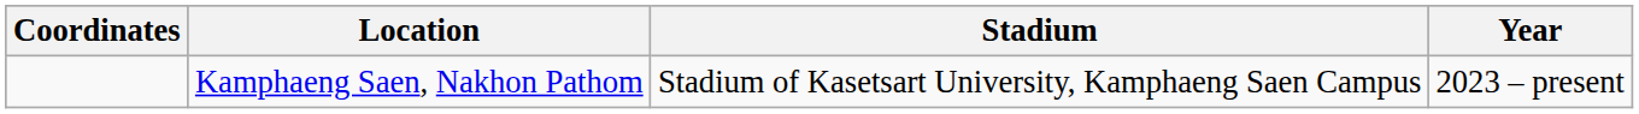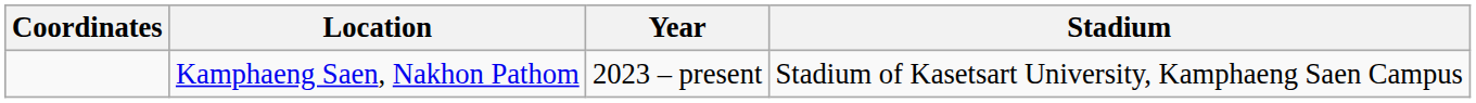 <table class="wikitable sortable">
 <tr>
 <th>Coordinates</th>
 <th>Location</th>
+<th>Year</th>
 <th>Stadium</th>
-<th>Year</th>
 </tr>
 <tr>
 <td></td>
 <td><a href='#'>Kamphaeng Saen</a>, <a href='#'>Nakhon Pathom</a></td>
+<td>2023 – present</td>
 <td>Stadium of Kasetsart University, Kamphaeng Saen Campus</td>
-<td>2023 – present</td>
 </tr>
 </table>
